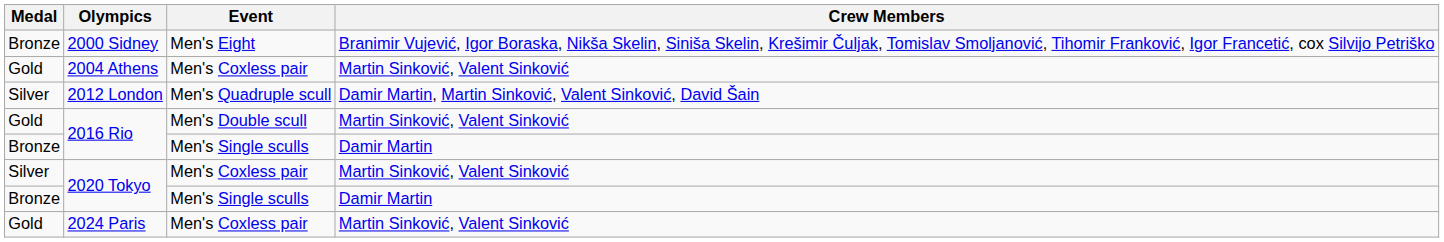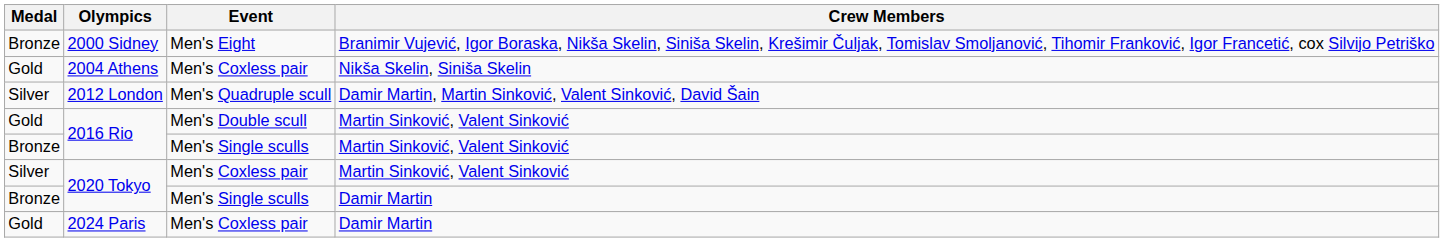 <table class="wikitable">
 <tr>
 <th>Medal</th>
 <th>Olympics</th>
 <th>Event</th>
 <th>Crew Members</th>
 </tr>
 <tr>
 <td>Bronze</td>
 <td><a href='#'>2000 Sidney</a></td>
 <td>Men's <a href='#'>Eight</a></td>
 <td><a href='#'>Branimir Vujević</a>, <a href='#'>Igor Boraska</a>, <a href='#'>Nikša Skelin</a>, <a href='#'>Siniša Skelin</a>, <a href='#'>Krešimir Čuljak</a>, <a href='#'>Tomislav Smoljanović</a>, <a href='#'>Tihomir Franković</a>, <a href='#'>Igor Francetić</a>, cox <a href='#'>Silvijo Petriško</a></td>
 </tr>
 <tr>
 <td>Gold</td>
 <td><a href='#'>2004 Athens</a></td>
 <td>Men's <a href='#'>Coxless pair</a></td>
-<td><a href='#'>Martin Sinković</a>, <a href='#'>Valent Sinković</a></td>
+<td><a href='#'>Nikša Skelin</a>, <a href='#'>Siniša Skelin</a></td>
 </tr>
 <tr>
 <td>Silver</td>
 <td><a href='#'>2012 London</a></td>
 <td>Men's <a href='#'>Quadruple scull</a></td>
 <td><a href='#'>Damir Martin</a>, <a href='#'>Martin Sinković</a>, <a href='#'>Valent Sinković</a>, <a href='#'>David Šain</a></td>
 </tr>
 <tr>
 <td>Gold</td>
 <td rowspan="2"><a href='#'>2016 Rio</a></td>
 <td>Men's <a href='#'>Double scull</a></td>
 <td><a href='#'>Martin Sinković</a>, <a href='#'>Valent Sinković</a></td>
 </tr>
 <tr>
 <td>Bronze</td>
 <td>Men's <a href='#'>Single sculls</a></td>
-<td><a href='#'>Damir Martin</a></td>
+<td><a href='#'>Martin Sinković</a>, <a href='#'>Valent Sinković</a></td>
 </tr>
 <tr>
 <td>Silver</td>
 <td rowspan="2"><a href='#'>2020 Tokyo</a></td>
 <td>Men's <a href='#'>Coxless pair</a></td>
 <td><a href='#'>Martin Sinković</a>, <a href='#'>Valent Sinković</a></td>
 </tr>
 <tr>
 <td>Bronze</td>
 <td>Men's <a href='#'>Single sculls</a></td>
 <td><a href='#'>Damir Martin</a></td>
 </tr>
 <tr>
 <td>Gold</td>
 <td><a href='#'>2024 Paris</a></td>
 <td>Men's <a href='#'>Coxless pair</a></td>
-<td><a href='#'>Martin Sinković</a>, <a href='#'>Valent Sinković</a></td>
+<td><a href='#'>Damir Martin</a></td>
 </tr>
 </table>
